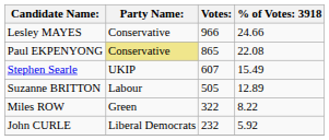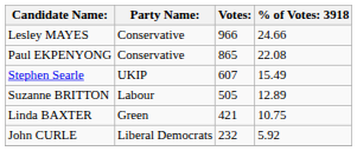 <table class="wikitable">
 <tr>
 <th>Candidate Name:</th>
 <th>Party Name:</th>
 <th>Votes:</th>
 <th>% of Votes: 3918</th>
 </tr>
 <tr>
 <td>Lesley MAYES</td>
 <td>Conservative</td>
 <td>966</td>
 <td>24.66</td>
 </tr>
 <tr>
 <td>Paul EKPENYONG</td>
-<td style="background: khaki;">Conservative</td>
+<td>Conservative</td>
 <td>865</td>
 <td>22.08</td>
 </tr>
 <tr>
 <td><a href='#'>Stephen Searle</a></td>
 <td>UKIP</td>
 <td>607</td>
 <td>15.49</td>
 </tr>
 <tr>
 <td>Suzanne BRITTON</td>
 <td>Labour</td>
 <td>505</td>
 <td>12.89</td>
 </tr>
 <tr>
-<td>Miles ROW</td>
+<td>Linda BAXTER</td>
 <td>Green</td>
-<td>322</td>
-<td>8.22</td>
+<td>421</td>
+<td>10.75</td>
 </tr>
 <tr>
 <td>John CURLE</td>
 <td>Liberal Democrats</td>
 <td>232</td>
 <td>5.92</td>
 </tr>
 <tr>
 </tr>
 </table>
